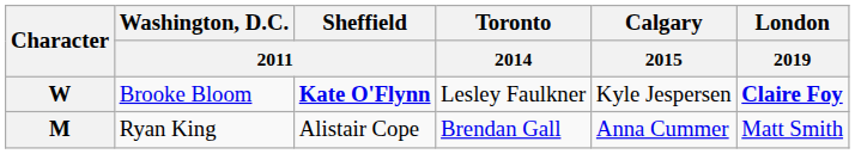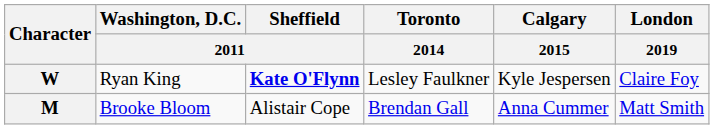 <table class="wikitable">
 <tr>
 <th rowspan="2">Character</th>
 <th>Washington, D.C.</th>
 <th>Sheffield</th>
 <th>Toronto</th>
 <th>Calgary</th>
 <th>London</th>
 </tr>
 <tr>
 <th colspan="2"><small>2011</small></th>
 <th><small>2014</small></th>
 <th><small>2015</small></th>
 <th><small>2019</small></th>
 </tr>
 <tr>
 <th>W</th>
-<td><a href='#'>Brooke Bloom</a></td>
+<td>Ryan King</td>
 <td><strong><a href='#'>Kate O'Flynn</a></strong></td>
 <td>Lesley Faulkner</td>
 <td>Kyle Jespersen</td>
-<td><strong><a href='#'>Claire Foy</a></strong></td>
+<td><a href='#'>Claire Foy</a></td>
 </tr>
 <tr>
 <th>M</th>
-<td>Ryan King</td>
+<td><a href='#'>Brooke Bloom</a></td>
 <td>Alistair Cope</td>
 <td><a href='#'>Brendan Gall</a></td>
 <td><a href='#'>Anna Cummer</a></td>
 <td><a href='#'>Matt Smith</a></td>
 </tr>
 </table>
